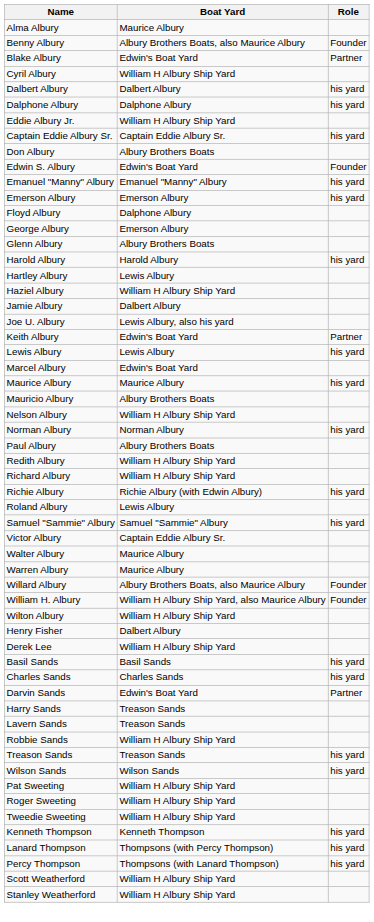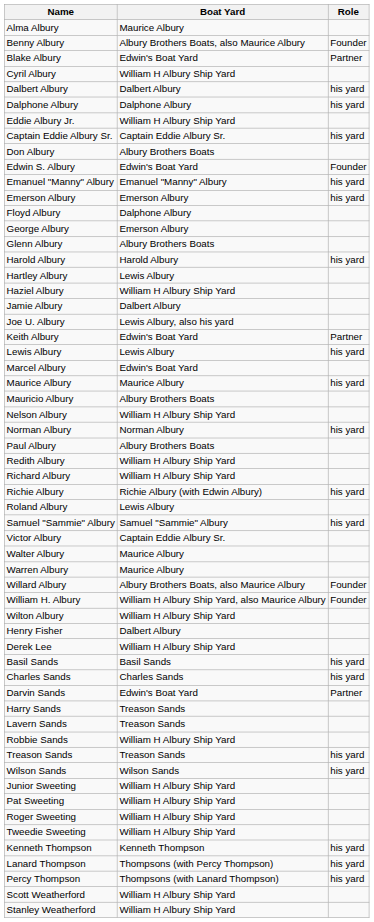 <table class="wikitable sortable">
 <tr>
 <th>Name</th>
 <th>Boat Yard</th>
 <th>Role</th>
 </tr>
 <tr>
 <td>Alma Albury</td>
 <td>Maurice Albury</td>
 <td> </td>
 </tr>
 <tr>
 <td>Benny Albury</td>
 <td>Albury Brothers Boats, also Maurice Albury</td>
 <td>Founder</td>
 </tr>
 <tr>
 <td>Blake Albury</td>
 <td>Edwin's Boat Yard</td>
 <td>Partner</td>
 </tr>
 <tr>
 <td>Cyril Albury</td>
 <td>William H Albury Ship Yard</td>
 <td> </td>
 </tr>
 <tr>
 <td>Dalbert Albury</td>
 <td>Dalbert Albury</td>
 <td>his yard</td>
 </tr>
 <tr>
 <td>Dalphone Albury</td>
 <td>Dalphone Albury</td>
 <td>his yard</td>
 </tr>
 <tr>
 <td>Eddie Albury Jr.</td>
 <td>William H Albury Ship Yard</td>
 <td> </td>
 </tr>
 <tr>
 <td>Captain Eddie Albury Sr.</td>
 <td>Captain Eddie Albury Sr.</td>
 <td>his yard</td>
 </tr>
 <tr>
 <td>Don Albury</td>
 <td>Albury Brothers Boats</td>
 <td> </td>
 </tr>
 <tr>
 <td>Edwin S. Albury</td>
 <td>Edwin's Boat Yard</td>
 <td>Founder</td>
 </tr>
 <tr>
 <td>Emanuel "Manny" Albury</td>
 <td>Emanuel "Manny" Albury</td>
 <td>his yard</td>
 </tr>
 <tr>
 <td>Emerson Albury</td>
 <td>Emerson Albury</td>
 <td>his yard</td>
 </tr>
 <tr>
 <td>Floyd Albury</td>
 <td>Dalphone Albury</td>
 <td> </td>
 </tr>
 <tr>
 <td>George Albury</td>
 <td>Emerson Albury</td>
 <td> </td>
 </tr>
 <tr>
 <td>Glenn Albury</td>
 <td>Albury Brothers Boats</td>
 <td> </td>
 </tr>
 <tr>
 <td>Harold Albury</td>
 <td>Harold Albury</td>
 <td>his yard</td>
 </tr>
 <tr>
 <td>Hartley Albury</td>
 <td>Lewis Albury</td>
 <td> </td>
 </tr>
 <tr>
 <td>Haziel Albury</td>
 <td>William H Albury Ship Yard</td>
 <td> </td>
 </tr>
 <tr>
 <td>Jamie Albury</td>
 <td>Dalbert Albury</td>
 <td> </td>
 </tr>
 <tr>
 <td>Joe U. Albury</td>
 <td>Lewis Albury, also his yard</td>
 <td> </td>
 </tr>
 <tr>
 <td>Keith Albury</td>
 <td>Edwin's Boat Yard</td>
 <td>Partner</td>
 </tr>
 <tr>
 <td>Lewis Albury</td>
 <td>Lewis Albury</td>
 <td>his yard</td>
 </tr>
 <tr>
 <td>Marcel Albury</td>
 <td>Edwin's Boat Yard</td>
 <td> </td>
 </tr>
 <tr>
 <td>Maurice Albury</td>
 <td>Maurice Albury</td>
 <td>his yard</td>
 </tr>
 <tr>
 <td>Mauricio Albury</td>
 <td>Albury Brothers Boats</td>
 <td> </td>
 </tr>
 <tr>
 <td>Nelson Albury</td>
 <td>William H Albury Ship Yard</td>
 <td> </td>
 </tr>
 <tr>
 <td>Norman Albury</td>
 <td>Norman Albury</td>
 <td>his yard</td>
 </tr>
 <tr>
 <td>Paul Albury</td>
 <td>Albury Brothers Boats</td>
 <td> </td>
 </tr>
 <tr>
 <td>Redith Albury</td>
 <td>William H Albury Ship Yard</td>
 <td> </td>
 </tr>
 <tr>
 <td>Richard Albury</td>
 <td>William H Albury Ship Yard</td>
 <td> </td>
 </tr>
 <tr>
 <td>Richie Albury</td>
 <td>Richie Albury (with Edwin Albury)</td>
 <td>his yard</td>
 </tr>
 <tr>
 <td>Roland Albury</td>
 <td>Lewis Albury</td>
 <td> </td>
 </tr>
 <tr>
 <td>Samuel "Sammie" Albury</td>
 <td>Samuel "Sammie" Albury</td>
 <td>his yard</td>
 </tr>
 <tr>
 <td>Victor Albury</td>
 <td>Captain Eddie Albury Sr.</td>
 <td> </td>
 </tr>
 <tr>
 <td>Walter Albury</td>
 <td>Maurice Albury</td>
 <td> </td>
 </tr>
 <tr>
 <td>Warren Albury</td>
 <td>Maurice Albury</td>
 <td> </td>
 </tr>
 <tr>
 <td>Willard Albury</td>
 <td>Albury Brothers Boats, also Maurice Albury</td>
 <td>Founder</td>
 </tr>
 <tr>
 <td>William H. Albury</td>
 <td>William H Albury Ship Yard, also Maurice Albury</td>
 <td>Founder</td>
 </tr>
 <tr>
 <td>Wilton Albury</td>
 <td>William H Albury Ship Yard</td>
 <td> </td>
 </tr>
 <tr>
 <td>Henry Fisher</td>
 <td>Dalbert Albury</td>
 <td> </td>
 </tr>
 <tr>
 <td>Derek Lee</td>
 <td>William H Albury Ship Yard</td>
 <td> </td>
 </tr>
 <tr>
 <td>Basil Sands</td>
 <td>Basil Sands</td>
 <td>his yard</td>
 </tr>
 <tr>
 <td>Charles Sands</td>
 <td>Charles Sands</td>
 <td>his yard</td>
 </tr>
 <tr>
 <td>Darvin Sands</td>
 <td>Edwin's Boat Yard</td>
 <td>Partner</td>
 </tr>
 <tr>
 <td>Harry Sands</td>
 <td>Treason Sands</td>
 <td> </td>
 </tr>
 <tr>
 <td>Lavern Sands</td>
 <td>Treason Sands</td>
 <td> </td>
 </tr>
 <tr>
 <td>Robbie Sands</td>
 <td>William H Albury Ship Yard</td>
 <td> </td>
 </tr>
 <tr>
 <td>Treason Sands</td>
 <td>Treason Sands</td>
 <td>his yard</td>
 </tr>
 <tr>
 <td>Wilson Sands</td>
 <td>Wilson Sands</td>
 <td>his yard</td>
 </tr>
 <tr>
+<td>Junior Sweeting</td>
+<td>William H Albury Ship Yard</td>
+<td> </td>
+</tr>
+<tr>
 <td>Pat Sweeting</td>
 <td>William H Albury Ship Yard</td>
 <td> </td>
 </tr>
 <tr>
 <td>Roger Sweeting</td>
 <td>William H Albury Ship Yard</td>
 <td> </td>
 </tr>
 <tr>
 <td>Tweedie Sweeting</td>
 <td>William H Albury Ship Yard</td>
 <td> </td>
 </tr>
 <tr>
 <td>Kenneth Thompson</td>
 <td>Kenneth Thompson</td>
 <td>his yard</td>
 </tr>
 <tr>
 <td>Lanard Thompson</td>
 <td>Thompsons (with Percy Thompson)</td>
 <td>his yard</td>
 </tr>
 <tr>
 <td>Percy Thompson</td>
 <td>Thompsons (with Lanard Thompson)</td>
 <td>his yard</td>
 </tr>
 <tr>
 <td>Scott Weatherford</td>
 <td>William H Albury Ship Yard</td>
 <td> </td>
 </tr>
 <tr>
 <td>Stanley Weatherford</td>
 <td>William H Albury Ship Yard</td>
 <td> </td>
 </tr>
 </table>
